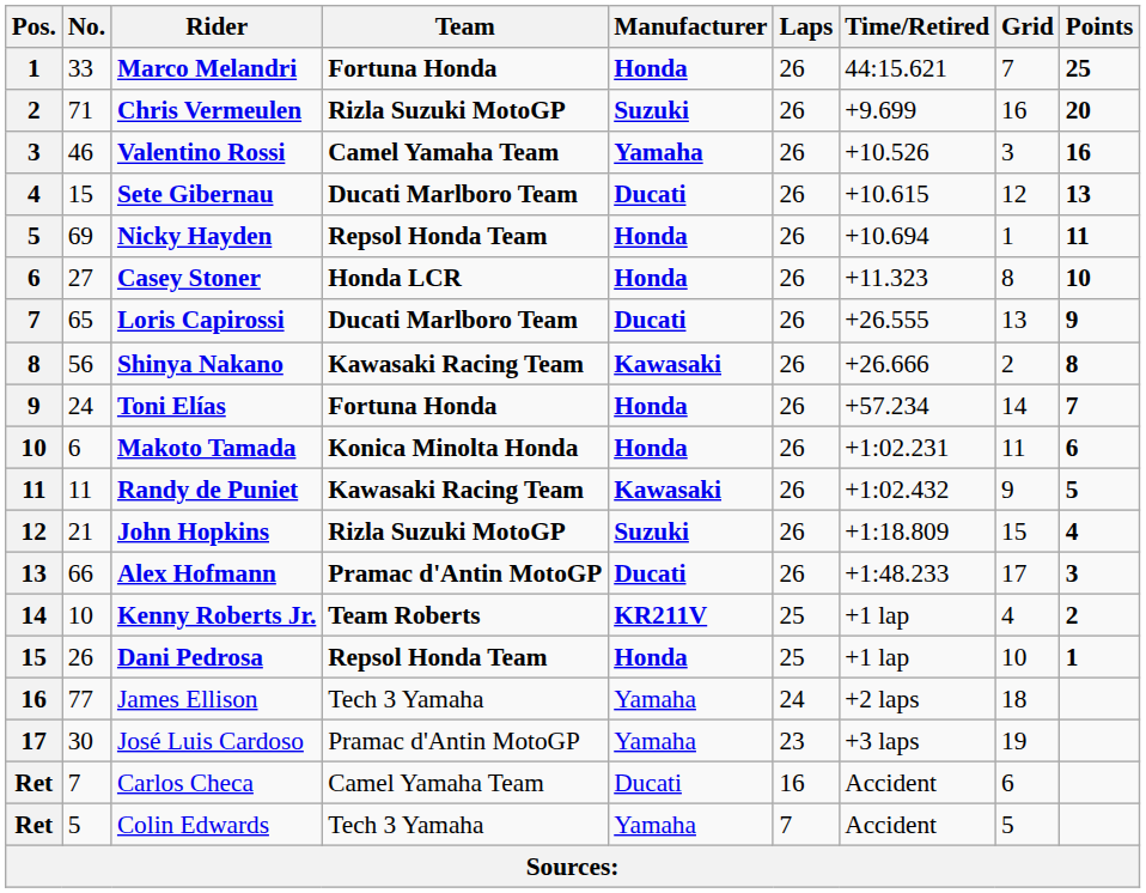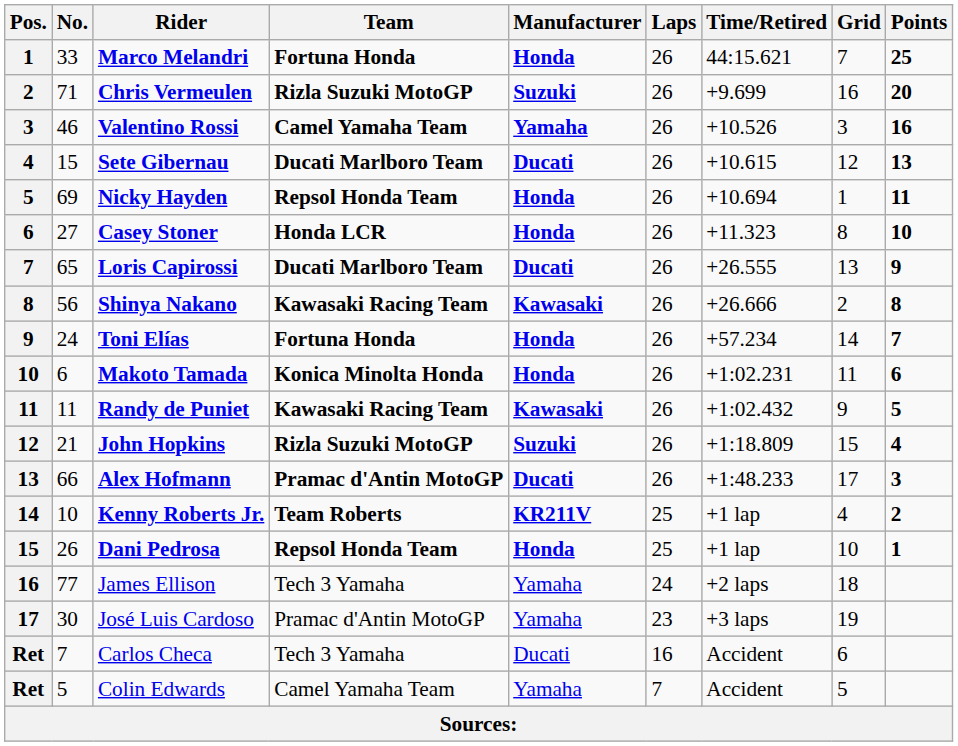 <table class="wikitable" style="font-size: 95%;">
 <tr>
 <th>Pos.</th>
 <th>No.</th>
 <th>Rider</th>
 <th>Team</th>
 <th>Manufacturer</th>
 <th>Laps</th>
 <th>Time/Retired</th>
 <th>Grid</th>
 <th>Points</th>
 </tr>
 <tr>
 <th>1</th>
 <td>33</td>
 <td> <strong><a href='#'>Marco Melandri</a></strong></td>
 <td><strong>Fortuna Honda</strong></td>
 <td><strong><a href='#'>Honda</a></strong></td>
 <td>26</td>
 <td>44:15.621</td>
 <td>7</td>
 <td><strong>25</strong></td>
 </tr>
 <tr>
 <th>2</th>
 <td>71</td>
 <td> <strong><a href='#'>Chris Vermeulen</a></strong></td>
 <td><strong>Rizla Suzuki MotoGP</strong></td>
 <td><strong><a href='#'>Suzuki</a></strong></td>
 <td>26</td>
 <td>+9.699</td>
 <td>16</td>
 <td><strong>20</strong></td>
 </tr>
 <tr>
 <th>3</th>
 <td>46</td>
 <td> <strong><a href='#'>Valentino Rossi</a></strong></td>
 <td><strong>Camel Yamaha Team</strong></td>
 <td><strong><a href='#'>Yamaha</a></strong></td>
 <td>26</td>
 <td>+10.526</td>
 <td>3</td>
 <td><strong>16</strong></td>
 </tr>
 <tr>
 <th>4</th>
 <td>15</td>
 <td> <strong><a href='#'>Sete Gibernau</a></strong></td>
 <td><strong>Ducati Marlboro Team</strong></td>
 <td><strong><a href='#'>Ducati</a></strong></td>
 <td>26</td>
 <td>+10.615</td>
 <td>12</td>
 <td><strong>13</strong></td>
 </tr>
 <tr>
 <th>5</th>
 <td>69</td>
 <td> <strong><a href='#'>Nicky Hayden</a></strong></td>
 <td><strong>Repsol Honda Team</strong></td>
 <td><strong><a href='#'>Honda</a></strong></td>
 <td>26</td>
 <td>+10.694</td>
 <td>1</td>
 <td><strong>11</strong></td>
 </tr>
 <tr>
 <th>6</th>
 <td>27</td>
 <td> <strong><a href='#'>Casey Stoner</a></strong></td>
 <td><strong>Honda LCR</strong></td>
 <td><strong><a href='#'>Honda</a></strong></td>
 <td>26</td>
 <td>+11.323</td>
 <td>8</td>
 <td><strong>10</strong></td>
 </tr>
 <tr>
 <th>7</th>
 <td>65</td>
 <td> <strong><a href='#'>Loris Capirossi</a></strong></td>
 <td><strong>Ducati Marlboro Team</strong></td>
 <td><strong><a href='#'>Ducati</a></strong></td>
 <td>26</td>
 <td>+26.555</td>
 <td>13</td>
 <td><strong>9</strong></td>
 </tr>
 <tr>
 <th>8</th>
 <td>56</td>
 <td> <strong><a href='#'>Shinya Nakano</a></strong></td>
 <td><strong>Kawasaki Racing Team</strong></td>
 <td><strong><a href='#'>Kawasaki</a></strong></td>
 <td>26</td>
 <td>+26.666</td>
 <td>2</td>
 <td><strong>8</strong></td>
 </tr>
 <tr>
 <th>9</th>
 <td>24</td>
 <td> <strong><a href='#'>Toni Elías</a></strong></td>
 <td><strong>Fortuna Honda</strong></td>
 <td><strong><a href='#'>Honda</a></strong></td>
 <td>26</td>
 <td>+57.234</td>
 <td>14</td>
 <td><strong>7</strong></td>
 </tr>
 <tr>
 <th>10</th>
 <td>6</td>
 <td> <strong><a href='#'>Makoto Tamada</a></strong></td>
 <td><strong>Konica Minolta Honda</strong></td>
 <td><strong><a href='#'>Honda</a></strong></td>
 <td>26</td>
 <td>+1:02.231</td>
 <td>11</td>
 <td><strong>6</strong></td>
 </tr>
 <tr>
 <th>11</th>
 <td>11</td>
 <td> <strong><a href='#'>Randy de Puniet</a></strong></td>
 <td><strong>Kawasaki Racing Team</strong></td>
 <td><strong><a href='#'>Kawasaki</a></strong></td>
 <td>26</td>
 <td>+1:02.432</td>
 <td>9</td>
 <td><strong>5</strong></td>
 </tr>
 <tr>
 <th>12</th>
 <td>21</td>
 <td> <strong><a href='#'>John Hopkins</a></strong></td>
 <td><strong>Rizla Suzuki MotoGP</strong></td>
 <td><strong><a href='#'>Suzuki</a></strong></td>
 <td>26</td>
 <td>+1:18.809</td>
 <td>15</td>
 <td><strong>4</strong></td>
 </tr>
 <tr>
 <th>13</th>
 <td>66</td>
 <td> <strong><a href='#'>Alex Hofmann</a></strong></td>
 <td><strong>Pramac d'Antin MotoGP</strong></td>
 <td><strong><a href='#'>Ducati</a></strong></td>
 <td>26</td>
 <td>+1:48.233</td>
 <td>17</td>
 <td><strong>3</strong></td>
 </tr>
 <tr>
 <th>14</th>
 <td>10</td>
 <td> <strong><a href='#'>Kenny Roberts Jr.</a></strong></td>
 <td><strong>Team Roberts</strong></td>
 <td><strong><a href='#'>KR211V</a></strong></td>
 <td>25</td>
 <td>+1 lap</td>
 <td>4</td>
 <td><strong>2</strong></td>
 </tr>
 <tr>
 <th>15</th>
 <td>26</td>
 <td> <strong><a href='#'>Dani Pedrosa</a></strong></td>
 <td><strong>Repsol Honda Team</strong></td>
 <td><strong><a href='#'>Honda</a></strong></td>
 <td>25</td>
 <td>+1 lap</td>
 <td>10</td>
 <td><strong>1</strong></td>
 </tr>
 <tr>
 <th>16</th>
 <td>77</td>
 <td> <a href='#'>James Ellison</a></td>
 <td>Tech 3 Yamaha</td>
 <td><a href='#'>Yamaha</a></td>
 <td>24</td>
 <td>+2 laps</td>
 <td>18</td>
 <td></td>
 </tr>
 <tr>
 <th>17</th>
 <td>30</td>
 <td> <a href='#'>José Luis Cardoso</a></td>
 <td>Pramac d'Antin MotoGP</td>
 <td><a href='#'>Yamaha</a></td>
 <td>23</td>
 <td>+3 laps</td>
 <td>19</td>
 <td></td>
 </tr>
 <tr>
 <th>Ret</th>
 <td>7</td>
 <td> <a href='#'>Carlos Checa</a></td>
-<td>Camel Yamaha Team</td>
+<td>Tech 3 Yamaha</td>
 <td><a href='#'>Ducati</a></td>
 <td>16</td>
 <td>Accident</td>
 <td>6</td>
 <td></td>
 </tr>
 <tr>
 <th>Ret</th>
 <td>5</td>
 <td> <a href='#'>Colin Edwards</a></td>
-<td>Tech 3 Yamaha</td>
+<td>Camel Yamaha Team</td>
 <td><a href='#'>Yamaha</a></td>
 <td>7</td>
 <td>Accident</td>
 <td>5</td>
 <td></td>
 </tr>
 <tr>
 <th colspan=9>Sources:</th>
 </tr>
 </table>
